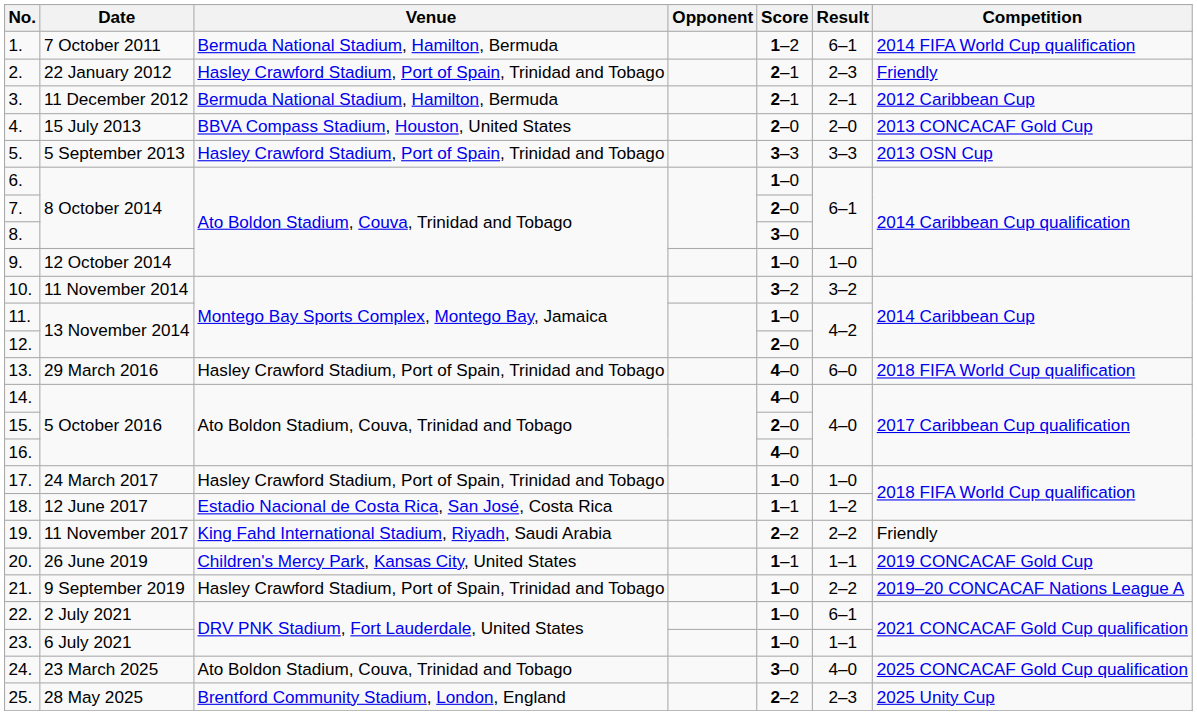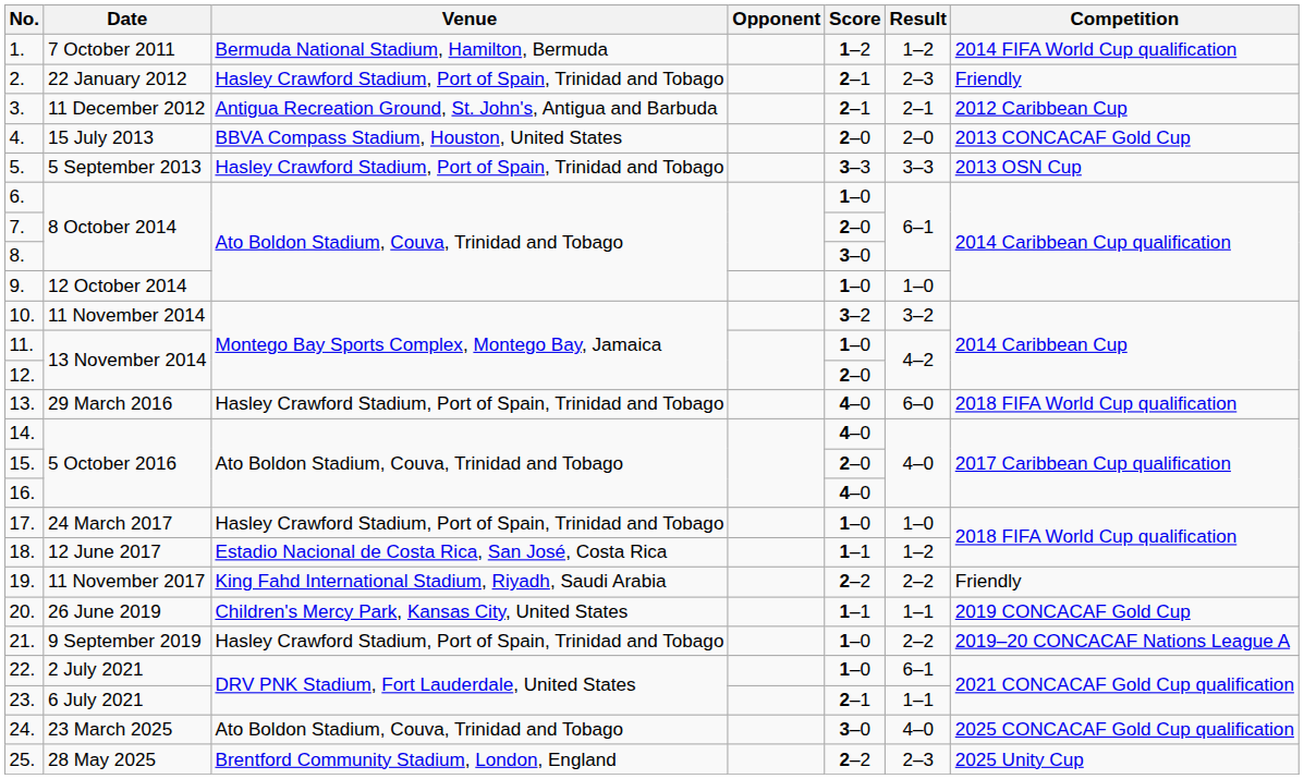 <table class="wikitable">
 <tr>
 <th>No.</th>
 <th>Date</th>
 <th>Venue</th>
 <th>Opponent</th>
 <th>Score</th>
 <th>Result</th>
 <th>Competition</th>
 </tr>
 <tr>
 <td>1.</td>
 <td>7 October 2011</td>
 <td><a href='#'>Bermuda National Stadium</a>, <a href='#'>Hamilton</a>, Bermuda</td>
 <td></td>
 <td align=center><strong>1</strong>–2</td>
-<td align=center>6–1</td>
+<td align=center>1–2</td>
 <td><a href='#'>2014 FIFA World Cup qualification</a></td>
 </tr>
 <tr>
 <td>2.</td>
 <td>22 January 2012</td>
 <td><a href='#'>Hasley Crawford Stadium</a>, <a href='#'>Port of Spain</a>, Trinidad and Tobago</td>
 <td></td>
 <td align=center><strong>2</strong>–1</td>
 <td align=center>2–3</td>
 <td><a href='#'>Friendly</a></td>
 </tr>
 <tr>
 <td>3.</td>
 <td>11 December 2012</td>
-<td><a href='#'>Bermuda National Stadium</a>, <a href='#'>Hamilton</a>, Bermuda</td>
+<td><a href='#'>Antigua Recreation Ground</a>, <a href='#'>St. John's</a>, Antigua and Barbuda</td>
 <td></td>
 <td align=center><strong>2</strong>–1</td>
 <td align=center>2–1</td>
 <td><a href='#'>2012 Caribbean Cup</a></td>
 </tr>
 <tr>
 <td>4.</td>
 <td>15 July 2013</td>
 <td><a href='#'>BBVA Compass Stadium</a>, <a href='#'>Houston</a>, United States</td>
 <td></td>
 <td align=center><strong>2</strong>–0</td>
 <td align=center>2–0</td>
 <td><a href='#'>2013 CONCACAF Gold Cup</a></td>
 </tr>
 <tr>
 <td>5.</td>
 <td>5 September 2013</td>
 <td><a href='#'>Hasley Crawford Stadium</a>, <a href='#'>Port of Spain</a>, Trinidad and Tobago</td>
 <td></td>
 <td align=center><strong>3</strong>–3</td>
 <td align=center>3–3</td>
 <td><a href='#'>2013 OSN Cup</a></td>
 </tr>
 <tr>
 <td>6.</td>
 <td rowspan=3>8 October 2014</td>
 <td rowspan=4><a href='#'>Ato Boldon Stadium</a>, <a href='#'>Couva</a>, Trinidad and Tobago</td>
 <td rowspan=3></td>
 <td align=center><strong>1</strong>–0</td>
 <td rowspan=3 align=center>6–1</td>
 <td rowspan=4><a href='#'>2014 Caribbean Cup qualification</a></td>
 </tr>
 <tr>
 <td>7.</td>
 <td align=center><strong>2</strong>–0</td>
 </tr>
 <tr>
 <td>8.</td>
 <td align=center><strong>3</strong>–0</td>
 </tr>
 <tr>
 <td>9.</td>
 <td>12 October 2014</td>
 <td></td>
 <td align=center><strong>1</strong>–0</td>
 <td align=center>1–0</td>
 </tr>
 <tr>
 <td>10.</td>
 <td>11 November 2014</td>
 <td rowspan=3><a href='#'>Montego Bay Sports Complex</a>, <a href='#'>Montego Bay</a>, Jamaica</td>
 <td></td>
 <td align=center><strong>3</strong>–2</td>
 <td align=center>3–2</td>
 <td rowspan=3><a href='#'>2014 Caribbean Cup</a></td>
 </tr>
 <tr>
 <td>11.</td>
 <td rowspan=2>13 November 2014</td>
 <td rowspan=2></td>
 <td align=center><strong>1</strong>–0</td>
 <td rowspan=2 align=center>4–2</td>
 </tr>
 <tr>
 <td>12.</td>
 <td align=center><strong>2</strong>–0</td>
 </tr>
 <tr>
 <td>13.</td>
 <td>29 March 2016</td>
 <td>Hasley Crawford Stadium, Port of Spain, Trinidad and Tobago</td>
 <td></td>
 <td align=center><strong>4</strong>–0</td>
 <td align=center>6–0</td>
 <td><a href='#'>2018 FIFA World Cup qualification</a></td>
 </tr>
 <tr>
 <td>14.</td>
 <td rowspan=3>5 October 2016</td>
 <td rowspan=3>Ato Boldon Stadium, Couva, Trinidad and Tobago</td>
 <td rowspan=3></td>
 <td align=center><strong>4</strong>–0</td>
 <td rowspan=3 align=center>4–0</td>
 <td rowspan=3><a href='#'>2017 Caribbean Cup qualification</a></td>
 </tr>
 <tr>
 <td>15.</td>
 <td align=center><strong>2</strong>–0</td>
 </tr>
 <tr>
 <td>16.</td>
 <td align=center><strong>4</strong>–0</td>
 </tr>
 <tr>
 <td>17.</td>
 <td>24 March 2017</td>
 <td>Hasley Crawford Stadium, Port of Spain, Trinidad and Tobago</td>
 <td></td>
 <td align=center><strong>1</strong>–0</td>
 <td align=center>1–0</td>
 <td rowspan=2><a href='#'>2018 FIFA World Cup qualification</a></td>
 </tr>
 <tr>
 <td>18.</td>
 <td>12 June 2017</td>
 <td><a href='#'>Estadio Nacional de Costa Rica</a>, <a href='#'>San José</a>, Costa Rica</td>
 <td></td>
 <td align=center><strong>1</strong>–1</td>
 <td align=center>1–2</td>
 </tr>
 <tr>
 <td>19.</td>
 <td>11 November 2017</td>
 <td><a href='#'>King Fahd International Stadium</a>, <a href='#'>Riyadh</a>, Saudi Arabia</td>
 <td></td>
 <td align=center><strong>2</strong>–2</td>
 <td align=center>2–2</td>
 <td>Friendly</td>
 </tr>
 <tr>
 <td>20.</td>
 <td>26 June 2019</td>
 <td><a href='#'>Children's Mercy Park</a>, <a href='#'>Kansas City</a>, United States</td>
 <td></td>
 <td align=center><strong>1</strong>–1</td>
 <td align=center>1–1</td>
 <td><a href='#'>2019 CONCACAF Gold Cup</a></td>
 </tr>
 <tr>
 <td>21.</td>
 <td>9 September 2019</td>
 <td>Hasley Crawford Stadium, Port of Spain, Trinidad and Tobago</td>
 <td></td>
 <td align=center><strong>1</strong>–0</td>
 <td align=center>2–2</td>
 <td><a href='#'>2019–20 CONCACAF Nations League A</a></td>
 </tr>
 <tr>
 <td>22.</td>
 <td>2 July 2021</td>
 <td rowspan=2><a href='#'>DRV PNK Stadium</a>, <a href='#'>Fort Lauderdale</a>, United States</td>
 <td></td>
 <td align=center><strong>1</strong>–0</td>
 <td align=center>6–1</td>
 <td rowspan=2><a href='#'>2021 CONCACAF Gold Cup qualification</a></td>
 </tr>
 <tr>
 <td>23.</td>
 <td>6 July 2021</td>
 <td></td>
-<td align=center><strong>1</strong>–0</td>
+<td align=center><strong>2</strong>–1</td>
 <td align=center>1–1</td>
 </tr>
 <tr>
 <td>24.</td>
 <td>23 March 2025</td>
 <td>Ato Boldon Stadium, Couva, Trinidad and Tobago</td>
 <td></td>
 <td align=center><strong>3</strong>–0</td>
 <td align=center>4–0</td>
 <td><a href='#'>2025 CONCACAF Gold Cup qualification</a></td>
 </tr>
 <tr>
 <td>25.</td>
 <td>28 May 2025</td>
 <td><a href='#'>Brentford Community Stadium</a>, <a href='#'>London</a>, England</td>
 <td></td>
 <td align=center><strong>2</strong>–2</td>
 <td align=center>2–3</td>
 <td><a href='#'>2025 Unity Cup</a></td>
 </tr>
 </table>
